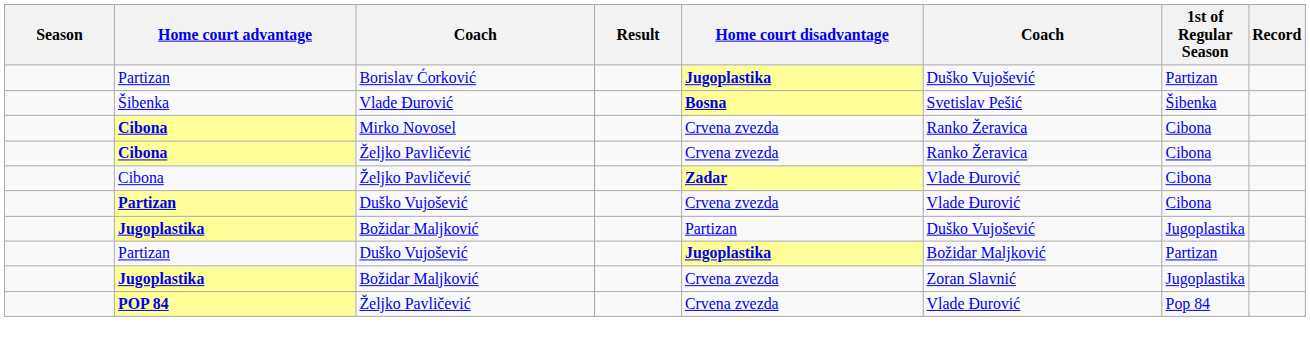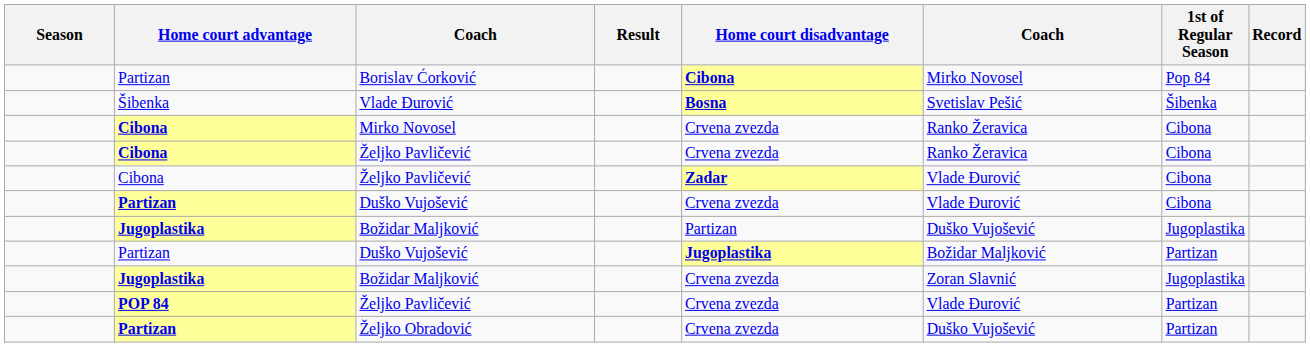 <table class="wikitable" style="width:83%;">
 <tr>
 <th style="width:9%;">Season</th>
 <th style="width:20%;"><a href='#'>Home court advantage</a></th>
 <th style="width:20%;">Coach</th>
 <th style="width:7%;">Result</th>
 <th style="width:20%;"><a href='#'>Home court disadvantage</a></th>
 <th style="width:20%;">Coach</th>
 <th style="width:20%;">1st of Regular Season</th>
 <th style="width:7%;">Record</th>
 </tr>
 <tr>
 <td></td>
 <td><a href='#'>Partizan</a></td>
 <td><a href='#'>Borislav Ćorković</a></td>
 <td></td>
-<td style="background:#ff9;"><strong><a href='#'>Jugoplastika</a></strong></td>
-<td><a href='#'>Duško Vujošević</a></td>
-<td><a href='#'>Partizan</a></td>
+<td style="background:#ff9;"><strong><a href='#'>Cibona</a></strong></td>
+<td><a href='#'>Mirko Novosel</a></td>
+<td><a href='#'>Pop 84</a></td>
 <td></td>
 </tr>
 <tr>
 <td></td>
 <td><a href='#'>Šibenka</a></td>
 <td><a href='#'>Vlade Đurović</a></td>
 <td></td>
 <td style="background:#ff9;"><strong><a href='#'>Bosna</a></strong></td>
 <td><a href='#'>Svetislav Pešić</a></td>
 <td><a href='#'>Šibenka</a></td>
 <td></td>
 </tr>
 <tr>
 <td></td>
 <td style="background:#ff9;"><strong><a href='#'>Cibona</a></strong></td>
 <td><a href='#'>Mirko Novosel</a></td>
 <td></td>
 <td><a href='#'>Crvena zvezda</a></td>
 <td><a href='#'>Ranko Žeravica</a></td>
 <td><a href='#'>Cibona</a></td>
 <td></td>
 </tr>
 <tr>
 <td></td>
 <td style="background:#ff9;"><strong><a href='#'>Cibona</a></strong></td>
 <td><a href='#'>Željko Pavličević</a></td>
 <td></td>
 <td><a href='#'>Crvena zvezda</a></td>
 <td><a href='#'>Ranko Žeravica</a></td>
 <td><a href='#'>Cibona</a></td>
 <td></td>
 </tr>
 <tr>
 <td></td>
 <td><a href='#'>Cibona</a></td>
 <td><a href='#'>Željko Pavličević</a></td>
 <td></td>
 <td style="background:#ff9;"><strong><a href='#'>Zadar</a></strong></td>
 <td><a href='#'>Vlade Đurović</a></td>
 <td><a href='#'>Cibona</a></td>
 <td></td>
 </tr>
 <tr>
 <td></td>
 <td style="background:#ff9;"><strong><a href='#'>Partizan</a></strong></td>
 <td><a href='#'>Duško Vujošević</a></td>
 <td></td>
 <td><a href='#'>Crvena zvezda</a></td>
 <td><a href='#'>Vlade Đurović</a></td>
 <td><a href='#'>Cibona</a></td>
 <td></td>
 </tr>
 <tr>
 <td></td>
 <td style="background:#ff9;"><strong><a href='#'>Jugoplastika</a></strong></td>
 <td><a href='#'>Božidar Maljković</a></td>
 <td></td>
 <td><a href='#'>Partizan</a></td>
 <td><a href='#'>Duško Vujošević</a></td>
 <td><a href='#'>Jugoplastika</a></td>
 <td></td>
 </tr>
 <tr>
 <td></td>
 <td><a href='#'>Partizan</a></td>
 <td><a href='#'>Duško Vujošević</a></td>
 <td></td>
 <td style="background:#ff9;"><strong><a href='#'>Jugoplastika</a></strong></td>
 <td><a href='#'>Božidar Maljković</a></td>
 <td><a href='#'>Partizan</a></td>
 <td></td>
 </tr>
 <tr>
 <td></td>
 <td style="background:#ff9;"><strong><a href='#'>Jugoplastika</a></strong></td>
 <td><a href='#'>Božidar Maljković</a></td>
 <td></td>
 <td><a href='#'>Crvena zvezda</a></td>
 <td><a href='#'>Zoran Slavnić</a></td>
 <td><a href='#'>Jugoplastika</a></td>
 <td></td>
 </tr>
 <tr>
 <td></td>
 <td style="background:#ff9;"><strong><a href='#'>POP 84</a></strong></td>
 <td><a href='#'>Željko Pavličević</a></td>
 <td></td>
 <td><a href='#'>Crvena zvezda</a></td>
 <td><a href='#'>Vlade Đurović</a></td>
-<td><a href='#'>Pop 84</a></td>
+<td><a href='#'>Partizan</a></td>
+<td></td>
+</tr>
+<tr>
+<td></td>
+<td style="background:#ff9;"><strong><a href='#'>Partizan</a></strong></td>
+<td><a href='#'>Željko Obradović</a></td>
+<td></td>
+<td><a href='#'>Crvena zvezda</a></td>
+<td><a href='#'>Duško Vujošević</a></td>
+<td><a href='#'>Partizan</a></td>
 <td></td>
 </tr>
 </table>
